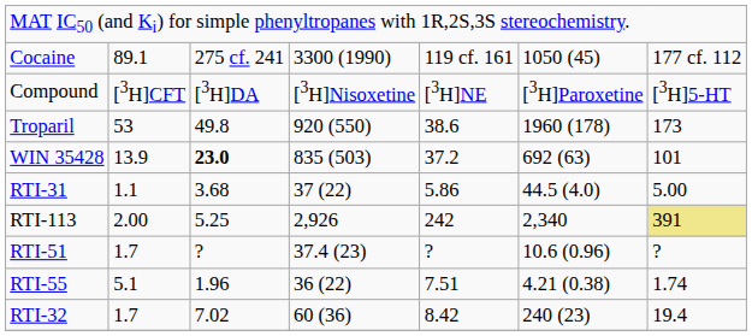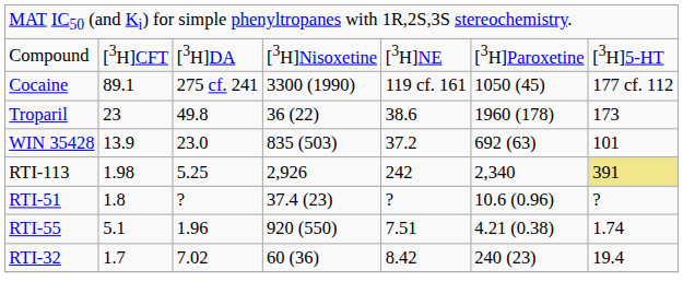 <table class="wikitable">
 <tr>
 <td colspan=7><a href='#'>MAT</a> <a href='#'>IC<sub>50</sub></a> (and <a href='#'>K<sub>i</sub></a>) for simple <a href='#'>phenyltropanes</a> with 1R,2S,3S <a href='#'>stereochemistry</a>.</td>
+</tr>
+<tr>
+<td>Compound</td>
+<td>[<sup>3</sup>H]<a href='#'>CFT</a></td>
+<td>[<sup>3</sup>H]<a href='#'>DA</a></td>
+<td>[<sup>3</sup>H]<a href='#'>Nisoxetine</a></td>
+<td>[<sup>3</sup>H]<a href='#'>NE</a></td>
+<td>[<sup>3</sup>H]<a href='#'>Paroxetine</a></td>
+<td>[<sup>3</sup>H]<a href='#'>5-HT</a></td>
 </tr>
 <tr>
 <td><a href='#'>Cocaine</a></td>
 <td>89.1</td>
 <td><span>275 <a href='#'>cf.</a> 241</span></td>
 <td>3300 (1990)</td>
 <td><span>119 cf. 161</span></td>
 <td>1050 (45)</td>
 <td><span>177 cf. 112</span></td>
 </tr>
 <tr>
-<td>Compound</td>
-<td>[<sup>3</sup>H]<a href='#'>CFT</a></td>
-<td>[<sup>3</sup>H]<a href='#'>DA</a></td>
-<td>[<sup>3</sup>H]<a href='#'>Nisoxetine</a></td>
-<td>[<sup>3</sup>H]<a href='#'>NE</a></td>
-<td>[<sup>3</sup>H]<a href='#'>Paroxetine</a></td>
-<td>[<sup>3</sup>H]<a href='#'>5-HT</a></td>
-</tr>
-<tr>
 <td><a href='#'>Troparil</a></td>
-<td>53</td>
+<td>23</td>
 <td><span>49.8</span></td>
-<td>920 (550)</td>
+<td>36 (22)</td>
 <td><span>38.6</span></td>
 <td>1960 (178)</td>
 <td><span>173</span></td>
 </tr>
 <tr>
 <td><a href='#'>WIN 35428</a></td>
 <td>13.9</td>
-<td><strong><span>23.0</span></strong></td>
+<td><span>23.0</span></td>
 <td>835 (503)</td>
 <td><span>37.2</span></td>
 <td>692 (63)</td>
 <td><span>101</span></td>
 </tr>
 <tr>
-<td><a href='#'>RTI-31</a></td>
-<td>1.1</td>
-<td><span>3.68</span></td>
-<td>37 (22)</td>
-<td><span>5.86</span></td>
-<td>44.5 (4.0)</td>
-<td><span>5.00</span></td>
-</tr>
-<tr>
 <td>RTI-113</td>
-<td>2.00</td>
+<td>1.98</td>
 <td><span>5.25</span></td>
 <td>2,926</td>
 <td><span>242</span></td>
 <td>2,340</td>
 <td style="background: khaki;"><span>391</span></td>
 </tr>
 <tr>
 <td><a href='#'>RTI-51</a></td>
-<td>1.7</td>
+<td>1.8</td>
 <td><span>?</span></td>
 <td>37.4 (23)</td>
 <td><span>?</span></td>
 <td>10.6 (0.96)</td>
 <td><span>?</span></td>
 </tr>
 <tr>
 <td><a href='#'>RTI-55</a></td>
 <td>5.1</td>
 <td><span>1.96</span></td>
-<td>36 (22)</td>
+<td>920 (550)</td>
 <td><span>7.51</span></td>
 <td>4.21 (0.38)</td>
 <td><span>1.74</span></td>
 </tr>
 <tr>
 <td><a href='#'>RTI-32</a></td>
 <td>1.7</td>
 <td><span>7.02</span></td>
 <td>60 (36)</td>
 <td><span>8.42</span></td>
 <td>240 (23)</td>
 <td><span>19.4</span></td>
 </tr>
 <tr>
 </tr>
 </table>
